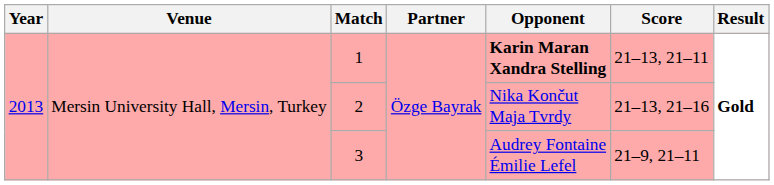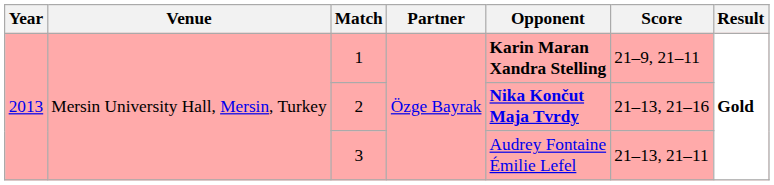 <table class="sortable wikitable" style="font-size: 90%">
 <tr>
 <th>Year</th>
 <th>Venue</th>
 <th>Match</th>
 <th>Partner</th>
 <th>Opponent</th>
 <th>Score</th>
 <th>Result</th>
 </tr>
 <tr style="background:#FFAAAA">
 <td align="center" rowspan="3"><a href='#'>2013</a></td>
 <td align="left" rowspan="3">Mersin University Hall, <a href='#'>Mersin</a>, Turkey</td>
 <td align="center">1</td>
 <td align="left" rowspan="3"> <a href='#'>Özge Bayrak</a></td>
 <td align="left"><strong> Karin Maran<br> Xandra Stelling</strong></td>
-<td align="left">21–13, 21–11</td>
+<td align="left">21–9, 21–11</td>
 <td style="text-align:left; background:white" rowspan="3"> <strong>Gold</strong></td>
 </tr>
 <tr style="background:#FFAAAA">
 <td align="center">2</td>
-<td align="left"> <a href='#'>Nika Končut</a><br> <a href='#'>Maja Tvrdy</a></td>
+<td align="left"><strong> <a href='#'>Nika Končut</a><br> <a href='#'>Maja Tvrdy</a></strong></td>
 <td align="left">21–13, 21–16</td>
 </tr>
 <tr style="background:#FFAAAA">
 <td align="center">3</td>
 <td align="left"> <a href='#'>Audrey Fontaine</a><br> <a href='#'>Émilie Lefel</a></td>
-<td align="left">21–9, 21–11</td>
+<td align="left">21–13, 21–11</td>
 </tr>
 </table>
